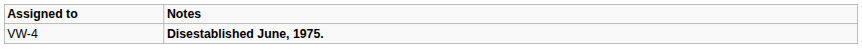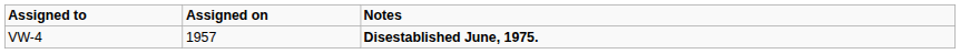 <table class="wikitable" style="width: 70%;">
 <tr>
 <td style="width: 200px;"><strong>Assigned to</strong></td>
+<td style="width: 200px;"><strong>Assigned on</strong></td>
 <td><strong>Notes</strong></td>
 </tr>
 <tr>
 <td>VW-4</td>
+<td>1957</td>
 <td><strong>Disestablished June, 1975.</strong></td>
 </tr>
 </table>
